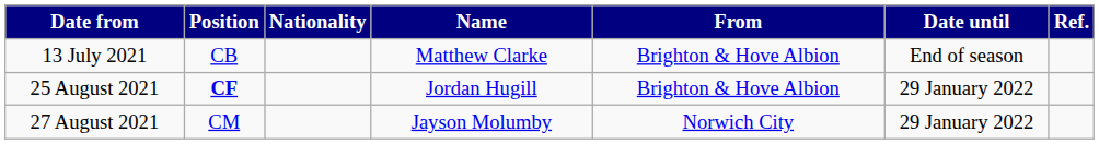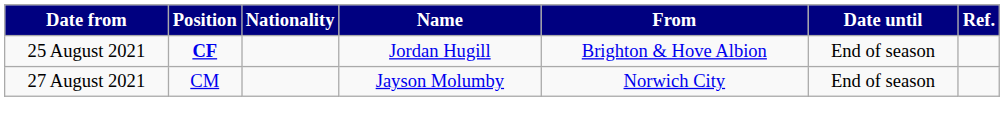 <table class="wikitable"  style="text-align:center; font-size:90%; ">
 <tr>
 <th style="background:#000080; color:white; width:120px;">Date from</th>
 <th style="background:#000080; color:white; width:50px;">Position</th>
 <th style="background:#000080; color:white; width:50px;">Nationality</th>
 <th style="background:#000080; color:white; width:150px;">Name</th>
 <th style="background:#000080; color:white; width:200px;">From</th>
 <th style="background:#000080; color:white; width:110px;">Date until</th>
 <th style="background:#000080; color:white; width:25px;">Ref.</th>
 </tr>
 <tr>
-<td>13 July 2021</td>
-<td><a href='#'>CB</a></td>
-<td></td>
-<td><a href='#'>Matthew Clarke</a></td>
-<td> <a href='#'>Brighton & Hove Albion</a></td>
-<td>End of season</td>
-<td></td>
-</tr>
-<tr>
 <td>25 August 2021</td>
 <td><strong><a href='#'>CF</a></strong></td>
 <td></td>
 <td><a href='#'>Jordan Hugill</a></td>
 <td> <a href='#'>Brighton & Hove Albion</a></td>
-<td>29 January 2022</td>
+<td>End of season</td>
 <td></td>
 </tr>
 <tr>
 <td>27 August 2021</td>
 <td><a href='#'>CM</a></td>
 <td></td>
 <td><a href='#'>Jayson Molumby</a></td>
 <td> <a href='#'>Norwich City</a></td>
-<td>29 January 2022</td>
+<td>End of season</td>
 <td></td>
 </tr>
 </table>
